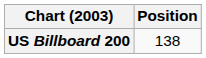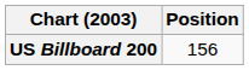 <table class="wikitable plainrowheaders" style="text-align:center">
 <tr>
 <th scope="col">Chart (2003)</th>
 <th scope="col">Position</th>
 </tr>
 <tr>
 <th scope="row">US <em>Billboard</em> 200</th>
-<td>138</td>
+<td>156</td>
 </tr>
 </table>
